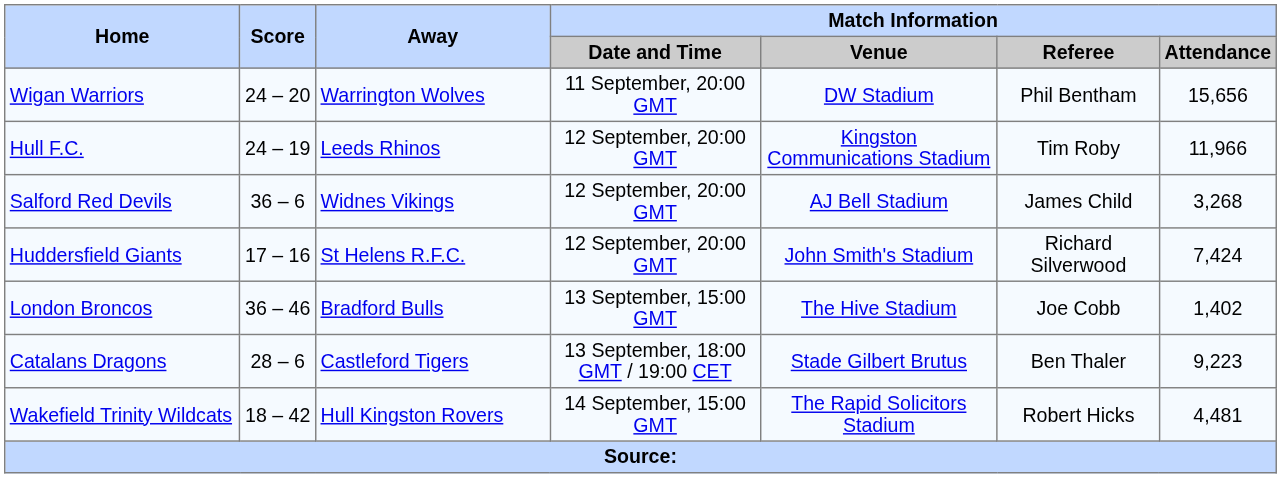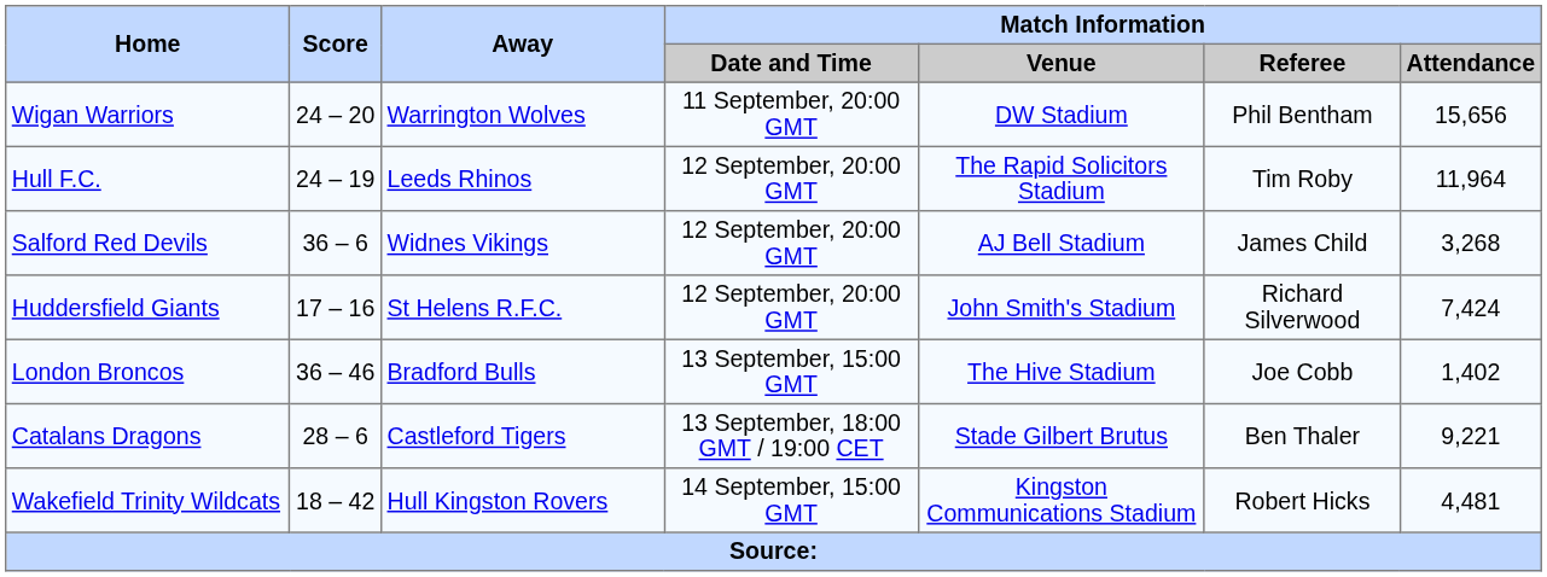 <table border="1" cellpadding="3" cellspacing="0" style="border-collapse:collapse; font-size:85%; text-align:center; width:100%">
 <tr style="background:#c1d8ff;">
 <th rowspan="2" style="width:19%;">Home</th>
 <th rowspan="2" style="width:6%;">Score</th>
 <th rowspan="2" style="width:19%;">Away</th>
 <th colspan=6>Match Information</th>
 </tr>
 <tr style="background:#ccc;">
 <th width=17%>Date and Time</th>
 <th width=19%>Venue</th>
 <th width=13%>Referee</th>
 <th width=7%>Attendance</th>
 </tr>
 <tr style="background:#f5faff;">
 <td align=left> <a href='#'>Wigan Warriors</a></td>
 <td>24 – 20</td>
 <td align=left> <a href='#'>Warrington Wolves</a></td>
 <td>11 September, 20:00 <a href='#'>GMT</a></td>
 <td><a href='#'>DW Stadium</a></td>
 <td>Phil Bentham</td>
 <td>15,656</td>
 </tr>
 <tr style="background:#f5faff;">
 <td align=left> <a href='#'>Hull F.C.</a></td>
 <td>24 – 19</td>
 <td align=left> <a href='#'>Leeds Rhinos</a></td>
 <td>12 September, 20:00 <a href='#'>GMT</a></td>
-<td><a href='#'>Kingston Communications Stadium</a></td>
+<td><a href='#'>The Rapid Solicitors Stadium</a></td>
 <td>Tim Roby</td>
-<td>11,966</td>
+<td>11,964</td>
 </tr>
 <tr style="background:#f5faff;">
 <td align=left> <a href='#'>Salford Red Devils</a></td>
 <td>36 – 6</td>
 <td align=left> <a href='#'>Widnes Vikings</a></td>
 <td>12 September, 20:00 <a href='#'>GMT</a></td>
 <td><a href='#'>AJ Bell Stadium</a></td>
 <td>James Child</td>
 <td>3,268</td>
 </tr>
 <tr style="background:#f5faff;">
 <td align=left> <a href='#'>Huddersfield Giants</a></td>
 <td>17 – 16</td>
 <td align=left> <a href='#'>St Helens R.F.C.</a></td>
 <td>12 September, 20:00 <a href='#'>GMT</a></td>
 <td><a href='#'>John Smith's Stadium</a></td>
 <td>Richard Silverwood</td>
 <td>7,424</td>
 </tr>
 <tr style="background:#f5faff;">
 <td align=left> <a href='#'>London Broncos</a></td>
 <td>36 – 46</td>
 <td align=left> <a href='#'>Bradford Bulls</a></td>
 <td>13 September, 15:00 <a href='#'>GMT</a></td>
 <td><a href='#'>The Hive Stadium</a></td>
 <td>Joe Cobb</td>
 <td>1,402</td>
 </tr>
 <tr style="background:#f5faff;">
 <td align=left> <a href='#'>Catalans Dragons</a></td>
 <td>28 – 6</td>
 <td align=left> <a href='#'>Castleford Tigers</a></td>
 <td>13 September, 18:00 <a href='#'>GMT</a> / 19:00 <a href='#'>CET</a></td>
 <td><a href='#'>Stade Gilbert Brutus</a></td>
 <td>Ben Thaler</td>
-<td>9,223</td>
+<td>9,221</td>
 </tr>
 <tr style="background:#f5faff;">
 <td align=left> <a href='#'>Wakefield Trinity Wildcats</a></td>
 <td>18 – 42</td>
 <td align=left> <a href='#'>Hull Kingston Rovers</a></td>
 <td>14 September, 15:00 <a href='#'>GMT</a></td>
-<td><a href='#'>The Rapid Solicitors Stadium</a></td>
+<td><a href='#'>Kingston Communications Stadium</a></td>
 <td>Robert Hicks</td>
 <td>4,481</td>
 </tr>
 <tr style="background:#c1d8ff;">
 <th colspan=12>Source:</th>
 </tr>
 </table>
